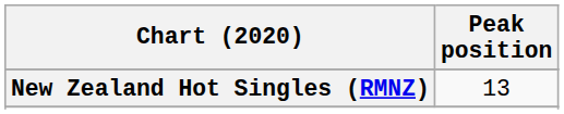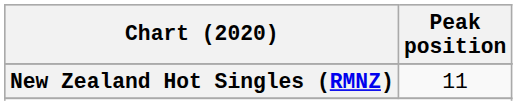 <table class="wikitable sortable plainrowheaders" style="text-align:center">
 <tr>
 <th scope="col">Chart (2020)</th>
 <th scope="col">Peak<br>position</th>
 </tr>
 <tr>
 </tr>
 <tr>
 <th scope="row">New Zealand Hot Singles (<a href='#'>RMNZ</a>)</th>
-<td>13</td>
+<td>11</td>
 </tr>
 <tr>
 </tr>
 <tr>
 </tr>
 </table>
